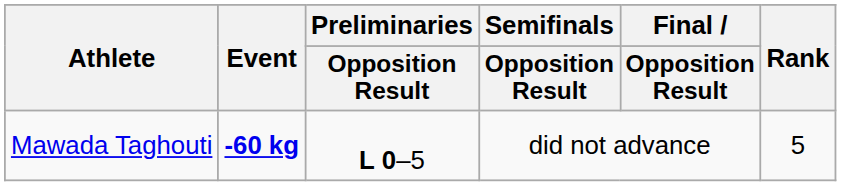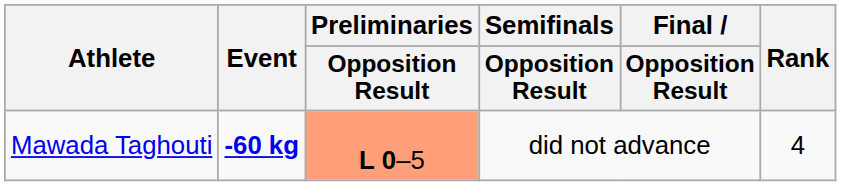 <table class="wikitable" style="font-size:90%;">
 <tr>
 <th rowspan=2>Athlete</th>
 <th rowspan=2>Event</th>
 <th>Preliminaries</th>
 <th>Semifinals</th>
 <th>Final / </th>
 <th rowspan=2>Rank</th>
 </tr>
 <tr style="font-size:95%">
 <th>Opposition<br>Result</th>
 <th>Opposition<br>Result</th>
 <th>Opposition<br>Result</th>
 </tr>
 <tr align=center>
 <td align=left><a href='#'>Mawada Taghouti</a></td>
 <td align=left><strong><a href='#'>-60 kg</a></strong></td>
-<td><br><strong>L</strong> <strong>0</strong>–5</td>
+<td style="background: lightsalmon;"><br><strong>L</strong> <strong>0</strong>–5</td>
 <td colspan=2>did not advance</td>
-<td>5</td>
+<td>4</td>
 </tr>
 </table>
